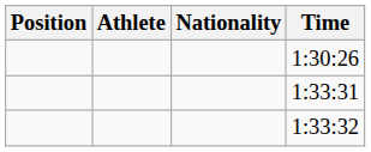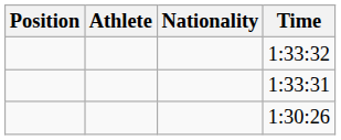 <table class="wikitable sortable">
 <tr>
 <th scope="col">Position</th>
 <th scope="col">Athlete</th>
 <th scope="col">Nationality</th>
 <th scope="col">Time</th>
 </tr>
 <tr>
 <td align=center></td>
 <td></td>
 <td></td>
-<td>1:30:26</td>
+<td>1:33:32</td>
 </tr>
 <tr>
 <td align=center></td>
 <td></td>
 <td></td>
 <td>1:33:31</td>
 </tr>
 <tr>
 <td align=center></td>
 <td></td>
 <td></td>
-<td>1:33:32</td>
+<td>1:30:26</td>
 </tr>
 </table>
